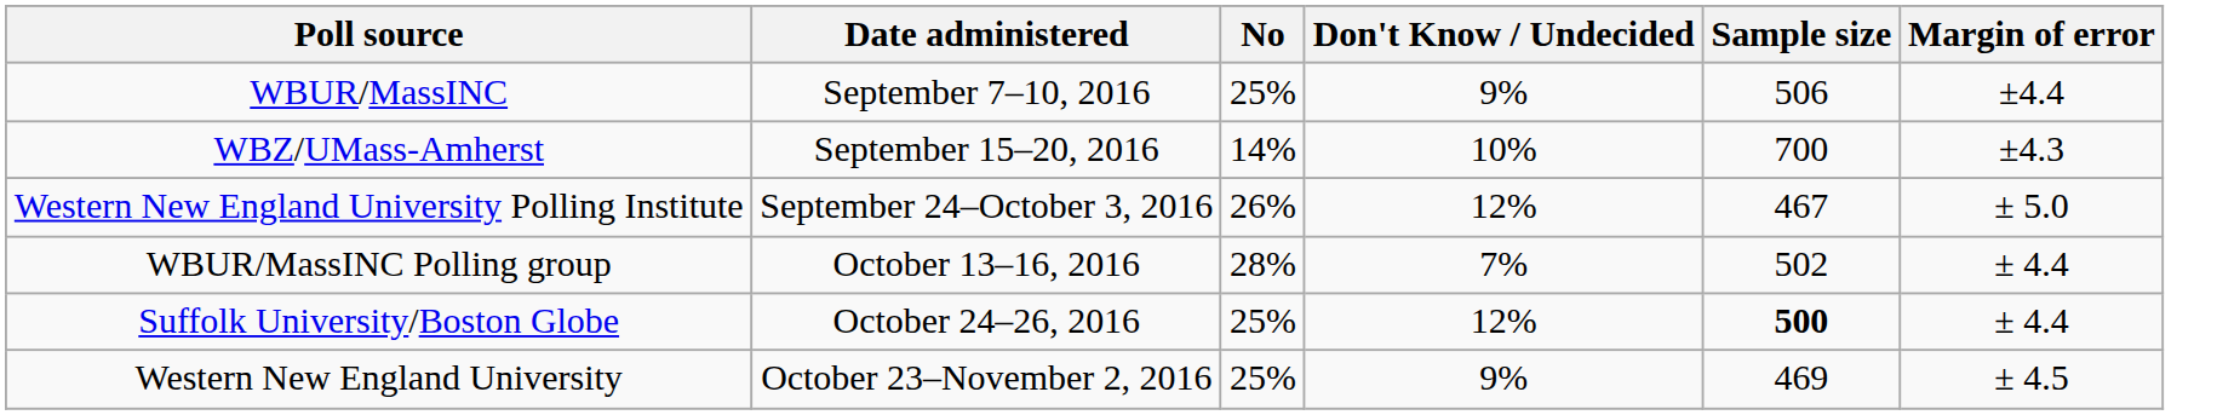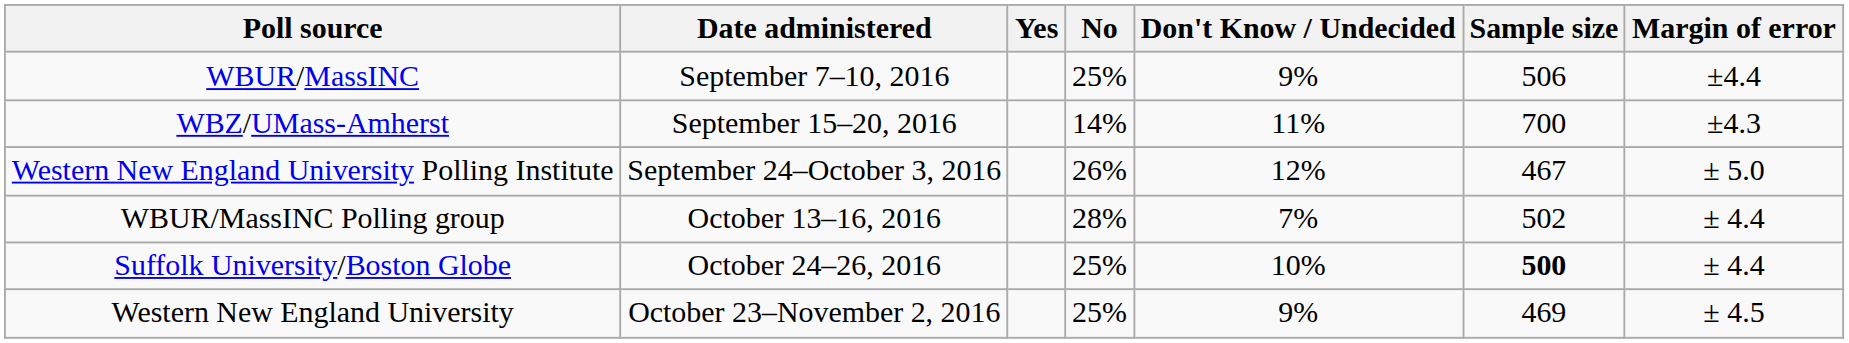 <table class="wikitable" style="text-align:center;">
 <tr>
 <th>Poll source</th>
 <th>Date administered</th>
+<th>Yes</th>
 <th>No</th>
 <th>Don't Know / Undecided</th>
 <th>Sample size</th>
 <th>Margin of error</th>
 </tr>
 <tr>
 <td><a href='#'>WBUR</a>/<a href='#'>MassINC</a></td>
 <td>September 7–10, 2016</td>
+<td></td>
 <td>25%</td>
 <td>9%</td>
 <td>506</td>
 <td>±4.4</td>
 </tr>
 <tr>
 <td><a href='#'>WBZ</a>/<a href='#'>UMass-Amherst</a></td>
 <td>September 15–20, 2016</td>
+<td></td>
 <td>14%</td>
-<td>10%</td>
+<td>11%</td>
 <td>700</td>
 <td>±4.3</td>
 </tr>
 <tr>
 <td><a href='#'>Western New England University</a> Polling Institute</td>
 <td>September 24–October 3, 2016</td>
+<td></td>
 <td>26%</td>
 <td>12%</td>
 <td>467</td>
 <td>± 5.0</td>
 </tr>
 <tr>
 <td>WBUR/MassINC Polling group</td>
 <td>October 13–16, 2016</td>
+<td></td>
 <td>28%</td>
 <td>7%</td>
 <td>502</td>
 <td>± 4.4</td>
 </tr>
 <tr>
 <td><a href='#'>Suffolk University</a>/<a href='#'>Boston Globe</a></td>
 <td>October 24–26, 2016</td>
+<td></td>
 <td>25%</td>
-<td>12%</td>
+<td>10%</td>
 <td><strong>500</strong></td>
 <td>± 4.4</td>
 </tr>
 <tr>
 <td>Western New England University</td>
 <td>October 23–November 2, 2016</td>
+<td></td>
 <td>25%</td>
 <td>9%</td>
 <td>469</td>
 <td>± 4.5</td>
 </tr>
 </table>
